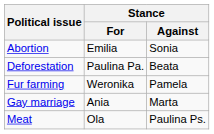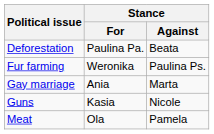 <table class="wikitable">
 <tr>
 <th rowspan="2">Political issue</th>
 <th colspan="2">Stance</th>
 </tr>
 <tr>
 <th>For</th>
 <th>Against</th>
 </tr>
 <tr>
-<td><a href='#'>Abortion</a></td>
-<td>Emilia</td>
-<td>Sonia</td>
-</tr>
-<tr>
 <td><a href='#'>Deforestation</a></td>
 <td>Paulina Pa.</td>
 <td>Beata</td>
 </tr>
 <tr>
 <td><a href='#'>Fur farming</a></td>
 <td>Weronika</td>
-<td>Pamela</td>
+<td>Paulina Ps.</td>
 </tr>
 <tr>
 <td><a href='#'>Gay marriage</a></td>
 <td>Ania</td>
 <td>Marta</td>
 </tr>
 <tr>
+<td><a href='#'>Guns</a></td>
+<td>Kasia</td>
+<td>Nicole</td>
+</tr>
+<tr>
 <td><a href='#'>Meat</a></td>
 <td>Ola</td>
-<td>Paulina Ps.</td>
+<td>Pamela</td>
 </tr>
 </table>
